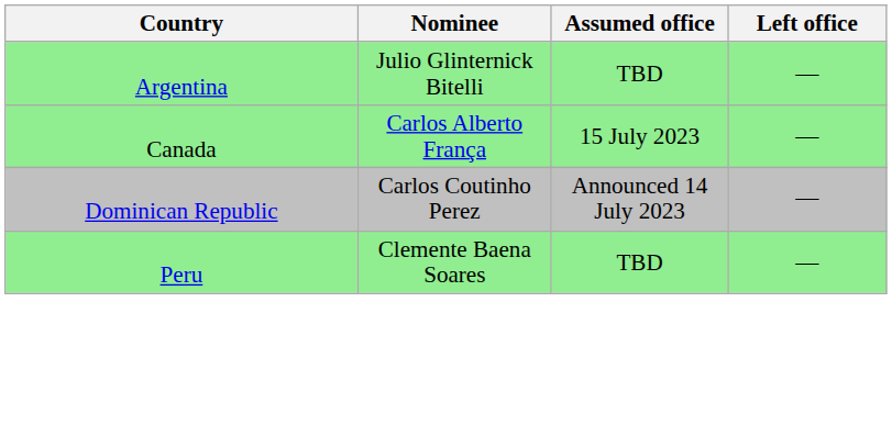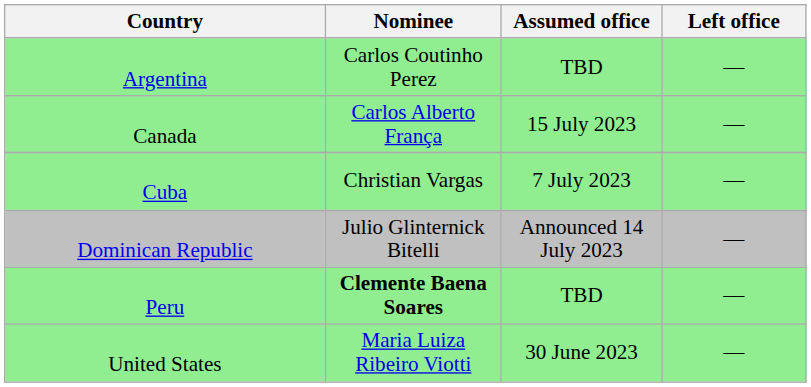 <table class="wikitable sortable" style="text-align:center">
 <tr>
 <th style="width:40%;">Country</th>
 <th style="width:22%;">Nominee</th>
 <th style="width:20%;" data-sort-type="date">Assumed office</th>
 <th style="width:18%;" data-sort-type="date">Left office</th>
 </tr>
 <tr style="background:lightgreen">
 <td><br><a href='#'>Argentina</a></td>
-<td>Julio Glinternick Bitelli</td>
+<td>Carlos Coutinho Perez</td>
 <td>TBD<br></td>
 <td>—</td>
 </tr>
 <tr style="background:lightgreen">
 <td><br>Canada</td>
 <td><a href='#'>Carlos Alberto França</a></td>
 <td>15 July 2023<br></td>
 <td>—</td>
 </tr>
 <tr>
 </tr>
+<tr style="background:lightgreen">
+<td><br><a href='#'>Cuba</a></td>
+<td>Christian Vargas</td>
+<td>7 July 2023<br></td>
+<td>—</td>
+</tr>
 <tr style="background:#C0C0C0">
 <td><br><a href='#'>Dominican Republic</a></td>
-<td>Carlos Coutinho Perez</td>
+<td>Julio Glinternick Bitelli</td>
 <td>Announced 14 July 2023</td>
 <td>—</td>
 </tr>
 <tr style="background:lightgreen">
 <td><br><a href='#'>Peru</a></td>
-<td>Clemente Baena Soares</td>
+<td><strong>Clemente Baena Soares</strong></td>
 <td>TBD<br></td>
 <td>—</td>
 </tr>
+<tr style="background:lightgreen">
+<td><br>United States</td>
+<td><a href='#'>Maria Luiza Ribeiro Viotti</a></td>
+<td>30 June 2023<br></td>
+<td>—</td>
+</tr>
 </table>
